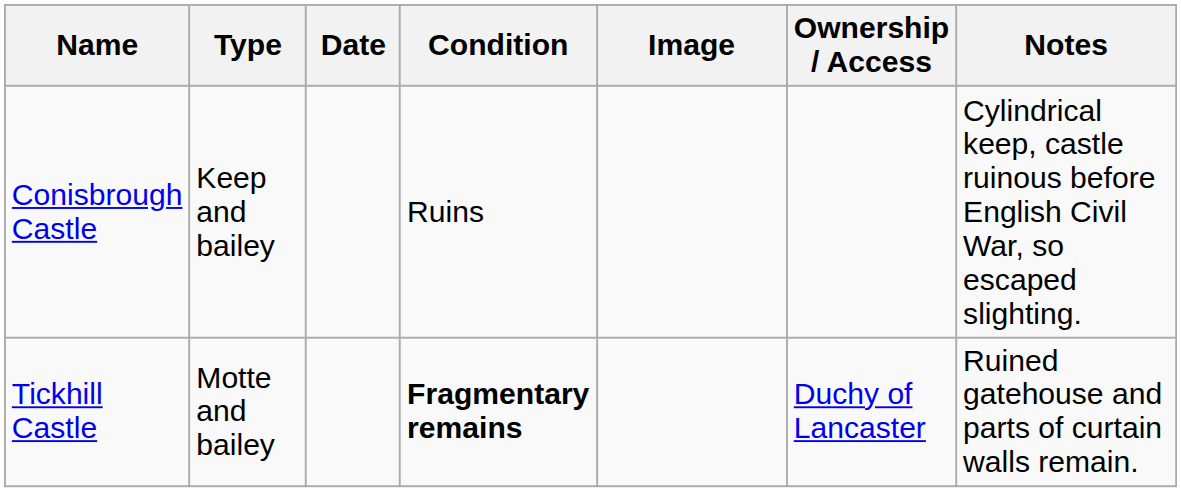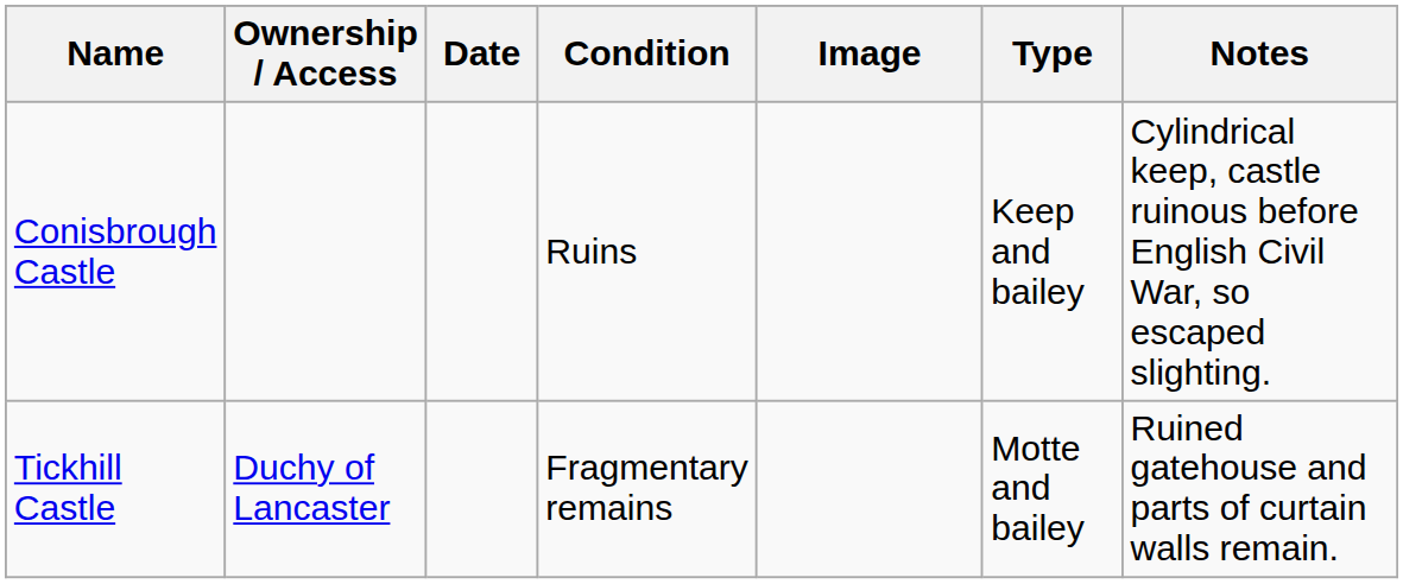 <table class="wikitable sortable sticky-header" width="100%">
 <tr>
 <th width="12%">Name</th>
-<th width="10%">Type</th>
+<th width="10%">Ownership / Access</th>
 <th width="8%">Date</th>
 <th width="10%">Condition</th>
 <th class="unsortable" width="94">Image</th>
-<th width="10%">Ownership / Access</th>
+<th width="10%">Type</th>
 <th class="unsortable">Notes</th>
 </tr>
 <tr>
 <td><a href='#'>Conisbrough Castle</a></td>
-<td>Keep and bailey</td>
+<td></td>
 <td></td>
 <td>Ruins</td>
 <td></td>
-<td></td>
+<td>Keep and bailey</td>
 <td>Cylindrical keep, castle ruinous before English Civil War, so escaped slighting.</td>
 </tr>
 <tr>
 <td><a href='#'>Tickhill Castle</a></td>
+<td><a href='#'>Duchy of Lancaster</a></td>
+<td></td>
+<td>Fragmentary remains</td>
+<td></td>
 <td>Motte and bailey</td>
-<td></td>
-<td><strong>Fragmentary remains</strong></td>
-<td></td>
-<td><a href='#'>Duchy of Lancaster</a></td>
 <td>Ruined gatehouse and parts of curtain walls remain.</td>
 </tr>
 </table>
